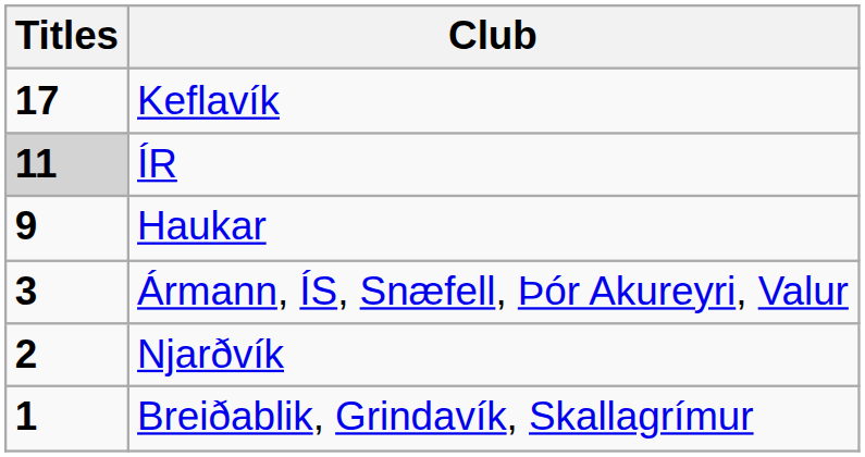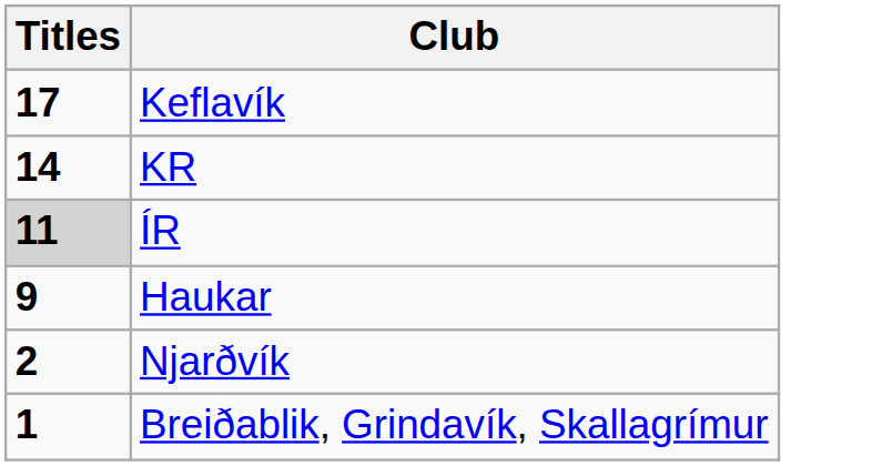 <table class="wikitable" style="text-align: Left">
 <tr>
 <th>Titles</th>
 <th>Club</th>
 </tr>
 <tr>
 <td><strong>17</strong></td>
 <td><a href='#'>Keflavík</a></td>
 </tr>
 <tr>
+<td><strong>14</strong></td>
+<td><a href='#'>KR</a></td>
+</tr>
+<tr>
 <td style="background: lightgrey;"><strong>11</strong></td>
 <td><a href='#'>ÍR</a></td>
 </tr>
 <tr>
 <td><strong>9</strong></td>
 <td><a href='#'>Haukar</a></td>
-</tr>
-<tr>
-<td><strong>3</strong></td>
-<td><a href='#'>Ármann</a>, <a href='#'>ÍS</a>, <a href='#'>Snæfell</a>, <a href='#'>Þór Akureyri</a>, <a href='#'>Valur</a></td>
 </tr>
 <tr>
 <td><strong>2</strong></td>
 <td><a href='#'>Njarðvík</a></td>
 </tr>
 <tr>
 <td><strong>1</strong></td>
 <td><a href='#'>Breiðablik</a>, <a href='#'>Grindavík</a>, <a href='#'>Skallagrímur</a></td>
 </tr>
 </table>
